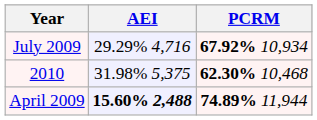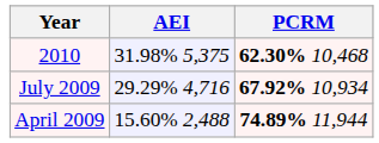 <table class="wikitable"  style="float:right; font-size:100%; margin: 1em 1em 1em 1em;">
 <tr style="background:lightgrey;">
 <th>Year</th>
 <th><a href='#'>AEI</a></th>
 <th><a href='#'>PCRM</a></th>
 </tr>
 <tr>
+<td style="text-align:center; background:#fff3f3;"><a href='#'>2010</a></td>
+<td style="text-align:center; background:#f0f0ff;">31.98% <em>5,375</em></td>
+<td style="text-align:center; background:#fff3f3;"><strong>62.30%</strong> <em>10,468</em></td>
+</tr>
+<tr>
 <td style="text-align:center; background:#fff3f3;"><a href='#'>July 2009</a></td>
 <td style="text-align:center; background:#f0f0ff;">29.29% <em>4,716</em></td>
 <td style="text-align:center; background:#fff3f3;"><strong>67.92%</strong> <em>10,934</em></td>
 </tr>
 <tr>
-<td style="text-align:center; background:#fff3f3;"><a href='#'>2010</a></td>
-<td style="text-align:center; background:#f0f0ff;">31.98% <em>5,375</em></td>
-<td style="text-align:center; background:#fff3f3;"><strong>62.30%</strong> <em>10,468</em></td>
-</tr>
-<tr>
 <td style="text-align:center; background:#fff3f3;"><a href='#'>April 2009</a></td>
-<td style="text-align:center; background:#f0f0ff;"><strong>15.60% <em>2,488</em></strong></td>
+<td style="text-align:center; background:#f0f0ff;">15.60% <em>2,488</em></td>
 <td style="text-align:center; background:#fff3f3;"><strong>74.89%</strong> <em>11,944</em></td>
 </tr>
 </table>
